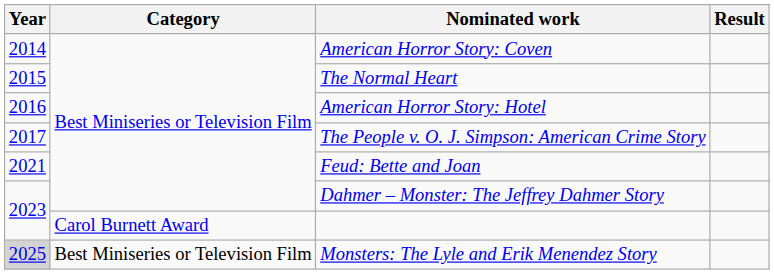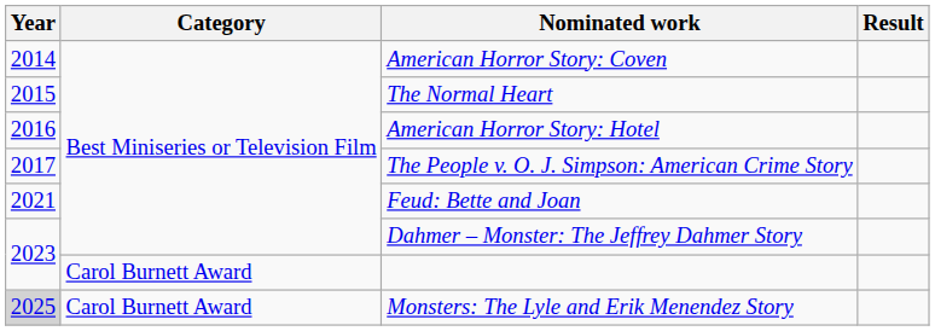 <table class="wikitable unsortable">
 <tr>
 <th>Year</th>
 <th>Category</th>
 <th>Nominated work</th>
 <th>Result</th>
 </tr>
 <tr>
 <td style="text-align:center;"><a href='#'>2014</a></td>
 <td rowspan=6><a href='#'>Best Miniseries or Television Film</a></td>
 <td><em><a href='#'>American Horror Story: Coven</a></em></td>
 <td></td>
 </tr>
 <tr>
 <td style="text-align:center;"><a href='#'>2015</a></td>
 <td><em><a href='#'>The Normal Heart</a></em></td>
 <td></td>
 </tr>
 <tr>
 <td style="text-align:center;"><a href='#'>2016</a></td>
 <td><em><a href='#'>American Horror Story: Hotel</a></em></td>
 <td></td>
 </tr>
 <tr>
 <td style="text-align:center;"><a href='#'>2017</a></td>
 <td><em><a href='#'>The People v. O. J. Simpson: American Crime Story</a></em></td>
 <td></td>
 </tr>
 <tr>
 <td style="text-align:center;"><a href='#'>2021</a></td>
 <td><em><a href='#'>Feud: Bette and Joan</a></em></td>
 <td></td>
 </tr>
 <tr>
 <td style="text-align:center;" rowspan="2"><a href='#'>2023</a></td>
 <td><em><a href='#'>Dahmer – Monster: The Jeffrey Dahmer Story</a></em></td>
 <td></td>
 </tr>
 <tr>
 <td><a href='#'>Carol Burnett Award</a></td>
 <td></td>
 <td></td>
 </tr>
 <tr>
 <td style="background: lightgrey;"><a href='#'>2025</a></td>
-<td>Best Miniseries or Television Film</td>
+<td><a href='#'>Carol Burnett Award</a></td>
 <td><em><a href='#'>Monsters: The Lyle and Erik Menendez Story</a></em></td>
 <td></td>
 </tr>
 </table>
